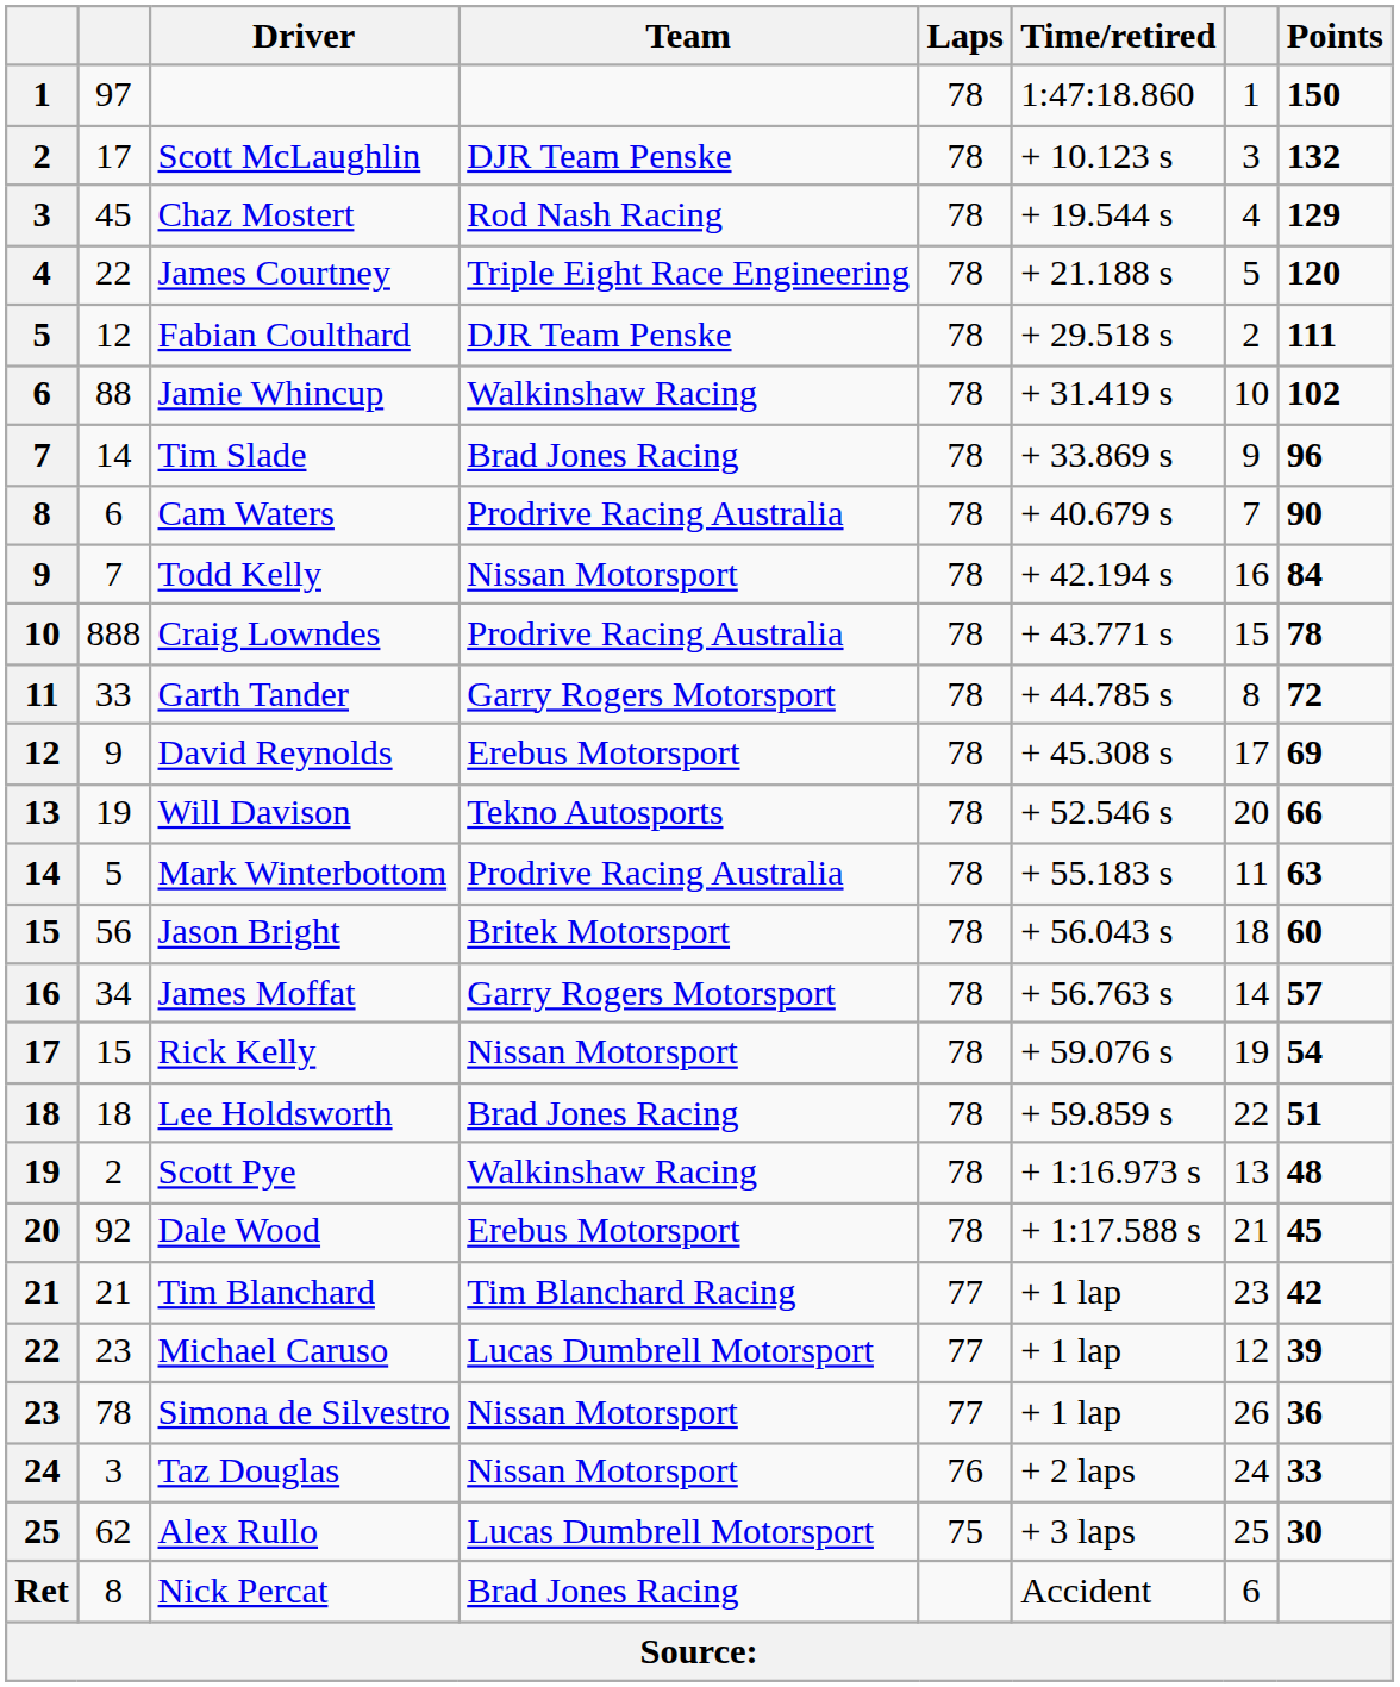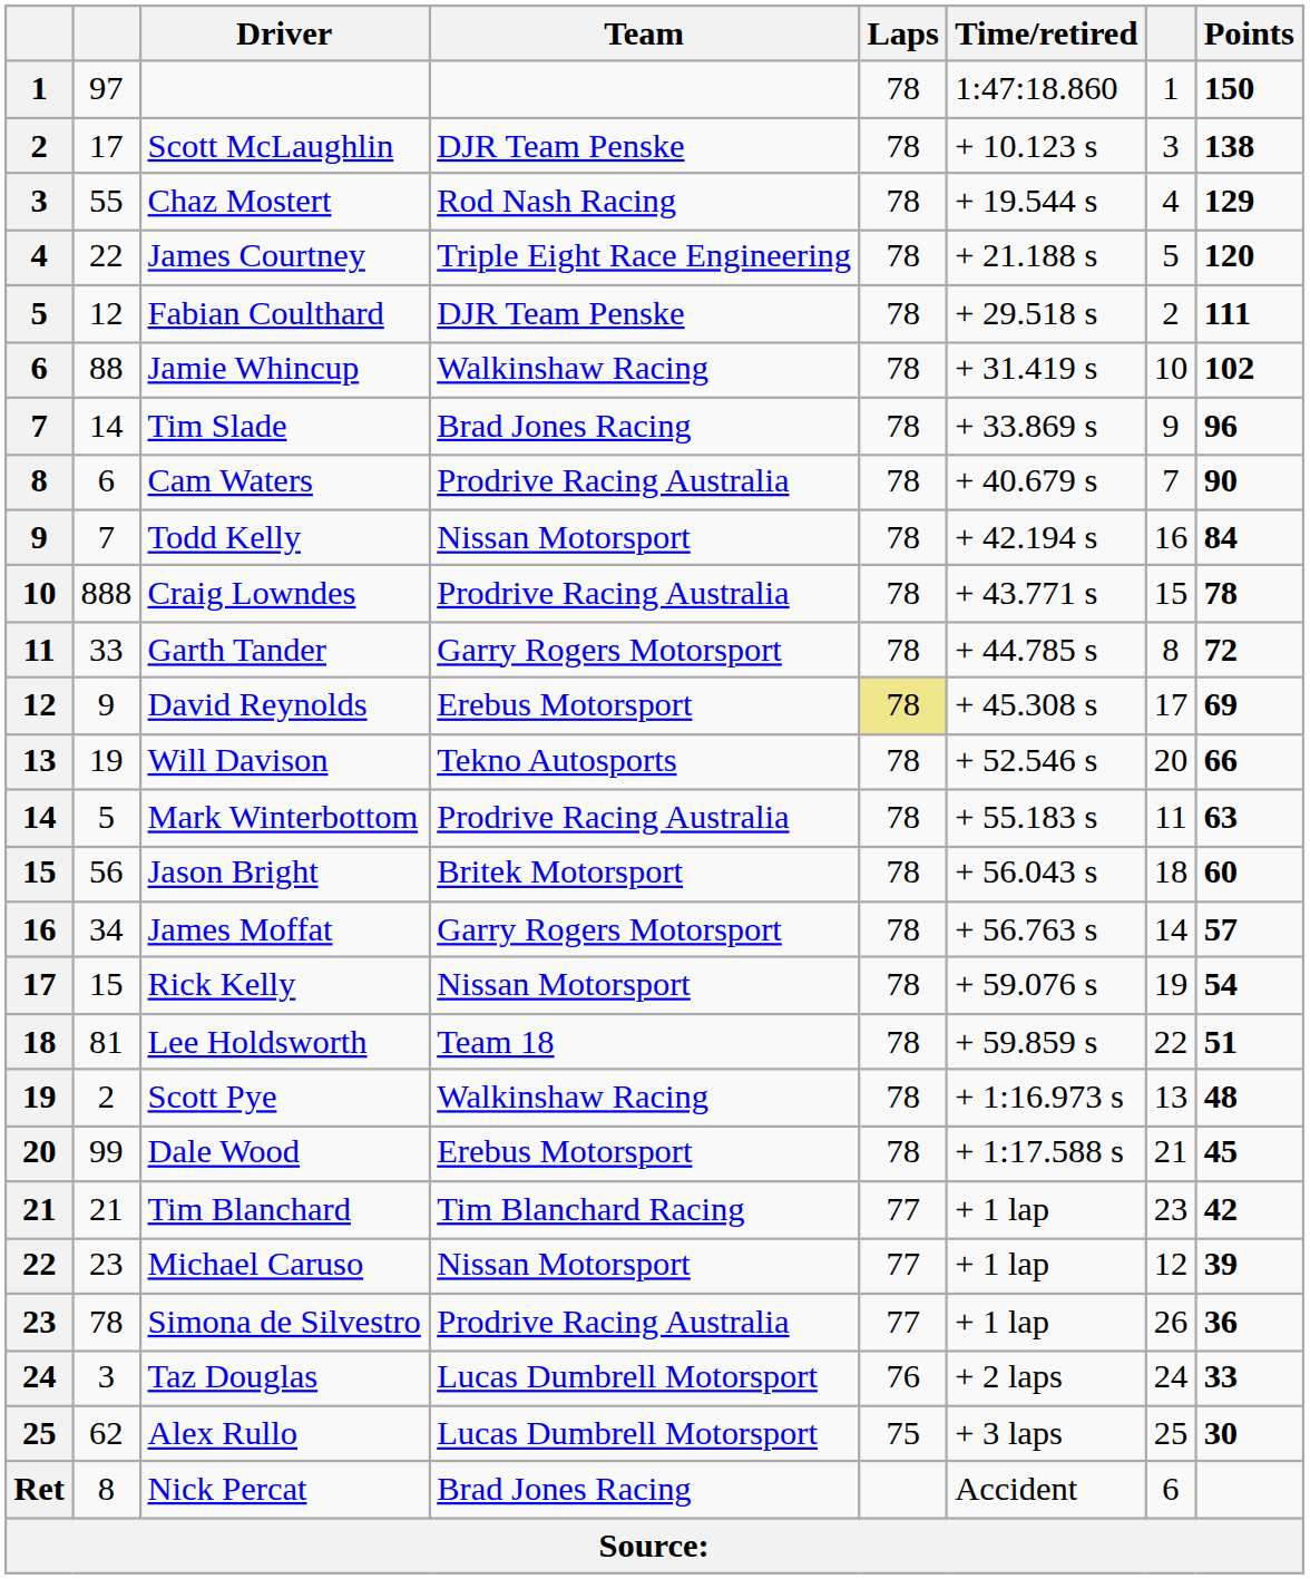 <table class="wikitable" style="font-size: 85%">
 <tr>
 <th></th>
 <th></th>
 <th>Driver</th>
 <th>Team</th>
 <th>Laps</th>
 <th>Time/retired</th>
 <th></th>
 <th>Points</th>
 </tr>
 <tr>
 <th>1</th>
 <td align=center>97</td>
 <td></td>
 <td></td>
 <td style="text-align:center;">78</td>
 <td>1:47:18.860</td>
 <td style="text-align:center;">1</td>
 <td><strong>150</strong></td>
 </tr>
 <tr>
 <th>2</th>
 <td align=center>17</td>
 <td> <a href='#'>Scott McLaughlin</a></td>
 <td><a href='#'>DJR Team Penske</a></td>
 <td style="text-align:center;">78</td>
 <td>+ 10.123 s</td>
 <td style="text-align:center;">3</td>
-<td><strong>132</strong></td>
+<td><strong>138</strong></td>
 </tr>
 <tr>
 <th>3</th>
-<td align=center>45</td>
+<td align=center>55</td>
 <td> <a href='#'>Chaz Mostert</a></td>
 <td><a href='#'>Rod Nash Racing</a></td>
 <td style="text-align:center;">78</td>
 <td>+ 19.544 s</td>
 <td style="text-align:center;">4</td>
 <td><strong>129</strong></td>
 </tr>
 <tr>
 <th>4</th>
 <td align=center>22</td>
 <td> <a href='#'>James Courtney</a></td>
 <td><a href='#'>Triple Eight Race Engineering</a></td>
 <td style="text-align:center;">78</td>
 <td>+ 21.188 s</td>
 <td style="text-align:center;">5</td>
 <td><strong>120</strong></td>
 </tr>
 <tr>
 <th>5</th>
 <td align=center>12</td>
 <td> <a href='#'>Fabian Coulthard</a></td>
 <td><a href='#'>DJR Team Penske</a></td>
 <td style="text-align:center;">78</td>
 <td>+ 29.518 s</td>
 <td style="text-align:center;">2</td>
 <td><strong>111</strong></td>
 </tr>
 <tr>
 <th>6</th>
 <td align=center>88</td>
 <td> <a href='#'>Jamie Whincup</a></td>
 <td><a href='#'>Walkinshaw Racing</a></td>
 <td style="text-align:center;">78</td>
 <td>+ 31.419 s</td>
 <td style="text-align:center;">10</td>
 <td><strong>102</strong></td>
 </tr>
 <tr>
 <th>7</th>
 <td align=center>14</td>
 <td> <a href='#'>Tim Slade</a></td>
 <td><a href='#'>Brad Jones Racing</a></td>
 <td style="text-align:center;">78</td>
 <td>+ 33.869 s</td>
 <td style="text-align:center;">9</td>
 <td><strong>96</strong></td>
 </tr>
 <tr>
 <th>8</th>
 <td align=center>6</td>
 <td> <a href='#'>Cam Waters</a></td>
 <td><a href='#'>Prodrive Racing Australia</a></td>
 <td style="text-align:center;">78</td>
 <td>+ 40.679 s</td>
 <td style="text-align:center;">7</td>
 <td><strong>90</strong></td>
 </tr>
 <tr>
 <th>9</th>
 <td align=center>7</td>
 <td> <a href='#'>Todd Kelly</a></td>
 <td><a href='#'>Nissan Motorsport</a></td>
 <td style="text-align:center;">78</td>
 <td>+ 42.194 s</td>
 <td style="text-align:center;">16</td>
 <td><strong>84</strong></td>
 </tr>
 <tr>
 <th>10</th>
 <td align=center>888</td>
 <td> <a href='#'>Craig Lowndes</a></td>
 <td><a href='#'>Prodrive Racing Australia</a></td>
 <td style="text-align:center;">78</td>
 <td>+ 43.771 s</td>
 <td style="text-align:center;">15</td>
 <td><strong>78</strong></td>
 </tr>
 <tr>
 <th>11</th>
 <td align=center>33</td>
 <td> <a href='#'>Garth Tander</a></td>
 <td><a href='#'>Garry Rogers Motorsport</a></td>
 <td style="text-align:center;">78</td>
 <td>+ 44.785 s</td>
 <td style="text-align:center;">8</td>
 <td><strong>72</strong></td>
 </tr>
 <tr>
 <th>12</th>
 <td align=center>9</td>
 <td> <a href='#'>David Reynolds</a></td>
 <td><a href='#'>Erebus Motorsport</a></td>
-<td style="text-align:center;">78</td>
+<td style="background: khaki; text-align:center;">78</td>
 <td>+ 45.308 s</td>
 <td style="text-align:center;">17</td>
 <td><strong>69</strong></td>
 </tr>
 <tr>
 <th>13</th>
 <td align=center>19</td>
 <td> <a href='#'>Will Davison</a></td>
 <td><a href='#'>Tekno Autosports</a></td>
 <td style="text-align:center;">78</td>
 <td>+ 52.546 s</td>
 <td style="text-align:center;">20</td>
 <td><strong>66</strong></td>
 </tr>
 <tr>
 <th>14</th>
 <td align=center>5</td>
 <td> <a href='#'>Mark Winterbottom</a></td>
 <td><a href='#'>Prodrive Racing Australia</a></td>
 <td style="text-align:center;">78</td>
 <td>+ 55.183 s</td>
 <td style="text-align:center;">11</td>
 <td><strong>63</strong></td>
 </tr>
 <tr>
 <th>15</th>
 <td align=center>56</td>
 <td> <a href='#'>Jason Bright</a></td>
 <td><a href='#'>Britek Motorsport</a></td>
 <td style="text-align:center;">78</td>
 <td>+ 56.043 s</td>
 <td style="text-align:center;">18</td>
 <td><strong>60</strong></td>
 </tr>
 <tr>
 <th>16</th>
 <td align=center>34</td>
 <td> <a href='#'>James Moffat</a></td>
 <td><a href='#'>Garry Rogers Motorsport</a></td>
 <td style="text-align:center;">78</td>
 <td>+ 56.763 s</td>
 <td style="text-align:center;">14</td>
 <td><strong>57</strong></td>
 </tr>
 <tr>
 <th>17</th>
 <td align=center>15</td>
 <td> <a href='#'>Rick Kelly</a></td>
 <td><a href='#'>Nissan Motorsport</a></td>
 <td style="text-align:center;">78</td>
 <td>+ 59.076 s</td>
 <td style="text-align:center;">19</td>
 <td><strong>54</strong></td>
 </tr>
 <tr>
 <th>18</th>
-<td align=center>18</td>
+<td align=center>81</td>
 <td> <a href='#'>Lee Holdsworth</a></td>
-<td><a href='#'>Brad Jones Racing</a></td>
+<td><a href='#'>Team 18</a></td>
 <td style="text-align:center;">78</td>
 <td>+ 59.859 s</td>
 <td style="text-align:center;">22</td>
 <td><strong>51</strong></td>
 </tr>
 <tr>
 <th>19</th>
 <td align=center>2</td>
 <td> <a href='#'>Scott Pye</a></td>
 <td><a href='#'>Walkinshaw Racing</a></td>
 <td style="text-align:center;">78</td>
 <td>+ 1:16.973 s</td>
 <td style="text-align:center;">13</td>
 <td><strong>48</strong></td>
 </tr>
 <tr>
 <th>20</th>
-<td align=center>92</td>
+<td align=center>99</td>
 <td> <a href='#'>Dale Wood</a></td>
 <td><a href='#'>Erebus Motorsport</a></td>
 <td style="text-align:center;">78</td>
 <td>+ 1:17.588 s</td>
 <td style="text-align:center;">21</td>
 <td><strong>45</strong></td>
 </tr>
 <tr>
 <th>21</th>
 <td align=center>21</td>
 <td> <a href='#'>Tim Blanchard</a></td>
 <td><a href='#'>Tim Blanchard Racing</a></td>
 <td style="text-align:center;">77</td>
 <td>+ 1 lap</td>
 <td style="text-align:center;">23</td>
 <td><strong>42</strong></td>
 </tr>
 <tr>
 <th>22</th>
 <td align=center>23</td>
 <td> <a href='#'>Michael Caruso</a></td>
-<td><a href='#'>Lucas Dumbrell Motorsport</a></td>
+<td><a href='#'>Nissan Motorsport</a></td>
 <td style="text-align:center;">77</td>
 <td>+ 1 lap</td>
 <td style="text-align:center;">12</td>
 <td><strong>39</strong></td>
 </tr>
 <tr>
 <th>23</th>
 <td align=center>78</td>
 <td> <a href='#'>Simona de Silvestro</a></td>
-<td><a href='#'>Nissan Motorsport</a></td>
+<td><a href='#'>Prodrive Racing Australia</a></td>
 <td style="text-align:center;">77</td>
 <td>+ 1 lap</td>
 <td style="text-align:center;">26</td>
 <td><strong>36</strong></td>
 </tr>
 <tr>
 <th>24</th>
 <td align=center>3</td>
 <td> <a href='#'>Taz Douglas</a></td>
-<td><a href='#'>Nissan Motorsport</a></td>
+<td><a href='#'>Lucas Dumbrell Motorsport</a></td>
 <td style="text-align:center;">76</td>
 <td>+ 2 laps</td>
 <td style="text-align:center;">24</td>
 <td><strong>33</strong></td>
 </tr>
 <tr>
 <th>25</th>
 <td align=center>62</td>
 <td> <a href='#'>Alex Rullo</a></td>
 <td><a href='#'>Lucas Dumbrell Motorsport</a></td>
 <td style="text-align:center;">75</td>
 <td>+ 3 laps</td>
 <td style="text-align:center;">25</td>
 <td><strong>30</strong></td>
 </tr>
 <tr>
 <th>Ret</th>
 <td align=center>8</td>
 <td> <a href='#'>Nick Percat</a></td>
 <td><a href='#'>Brad Jones Racing</a></td>
 <td style="text-align:center;"></td>
 <td>Accident</td>
 <td style="text-align:center;">6</td>
 <td></td>
 </tr>
 <tr>
 <th colspan=8>Source:</th>
 </tr>
 </table>
